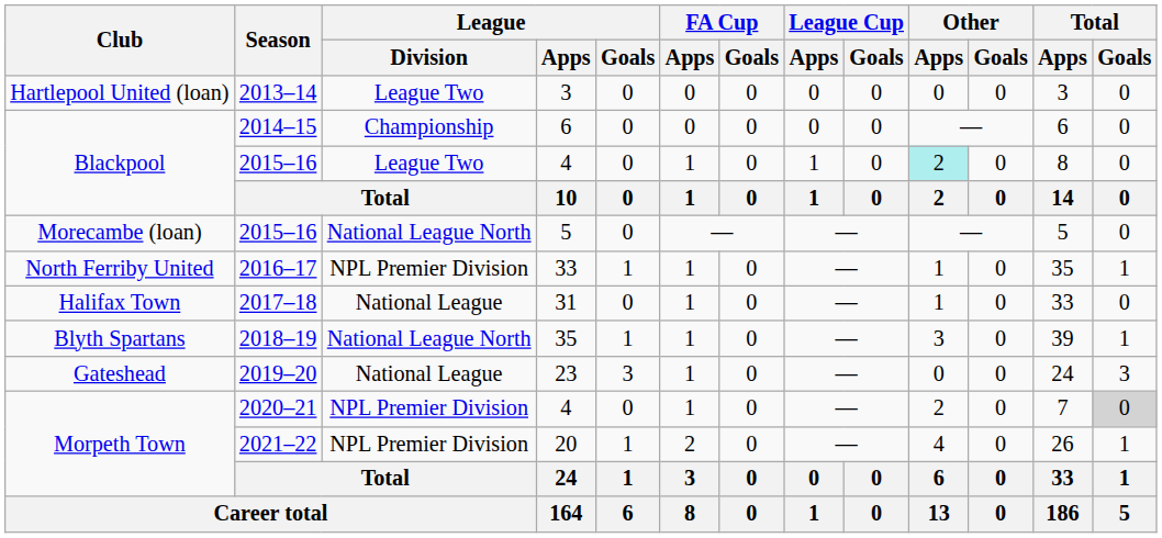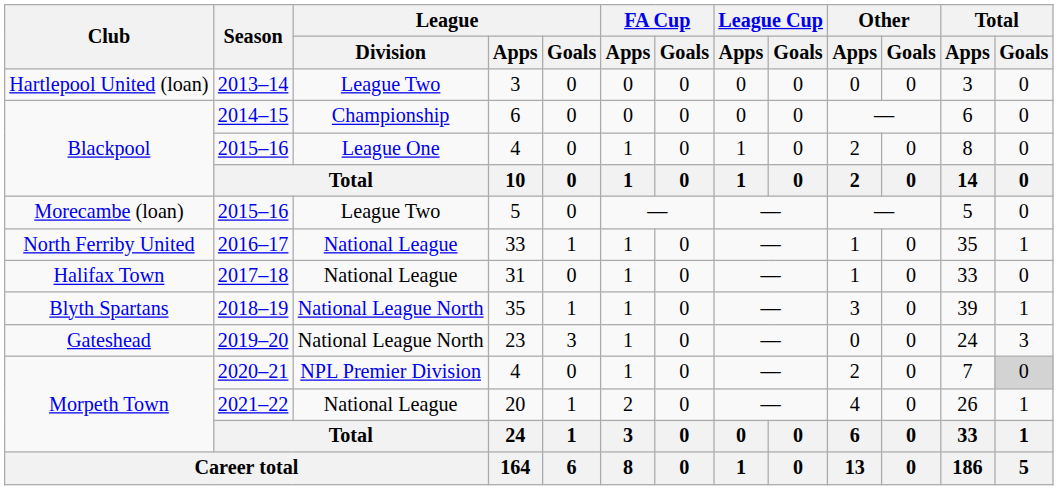 <table class="wikitable" style="text-align: center">
 <tr>
 <th rowspan="2">Club</th>
 <th rowspan="2">Season</th>
 <th colspan="3">League</th>
 <th colspan="2"><a href='#'>FA Cup</a></th>
 <th colspan="2"><a href='#'>League Cup</a></th>
 <th colspan="2">Other</th>
 <th colspan="2">Total</th>
 </tr>
 <tr>
 <th>Division</th>
 <th>Apps</th>
 <th>Goals</th>
 <th>Apps</th>
 <th>Goals</th>
 <th>Apps</th>
 <th>Goals</th>
 <th>Apps</th>
 <th>Goals</th>
 <th>Apps</th>
 <th>Goals</th>
 </tr>
 <tr>
 <td><a href='#'>Hartlepool United</a> (loan)</td>
 <td><a href='#'>2013–14</a></td>
 <td><a href='#'>League Two</a></td>
 <td>3</td>
 <td>0</td>
 <td>0</td>
 <td>0</td>
 <td>0</td>
 <td>0</td>
 <td>0</td>
 <td>0</td>
 <td>3</td>
 <td>0</td>
 </tr>
 <tr>
 <td rowspan="3"><a href='#'>Blackpool</a></td>
 <td><a href='#'>2014–15</a></td>
 <td><a href='#'>Championship</a></td>
 <td>6</td>
 <td>0</td>
 <td>0</td>
 <td>0</td>
 <td>0</td>
 <td>0</td>
 <td colspan="2">—</td>
 <td>6</td>
 <td>0</td>
 </tr>
 <tr>
 <td><a href='#'>2015–16</a></td>
-<td><a href='#'>League Two</a></td>
+<td><a href='#'>League One</a></td>
 <td>4</td>
 <td>0</td>
 <td>1</td>
 <td>0</td>
 <td>1</td>
 <td>0</td>
-<td style="background: paleturquoise;">2</td>
+<td>2</td>
 <td>0</td>
 <td>8</td>
 <td>0</td>
 </tr>
 <tr>
 <th colspan="2">Total</th>
 <th>10</th>
 <th>0</th>
 <th>1</th>
 <th>0</th>
 <th>1</th>
 <th>0</th>
 <th>2</th>
 <th>0</th>
 <th>14</th>
 <th>0</th>
 </tr>
 <tr>
 <td><a href='#'>Morecambe</a> (loan)</td>
 <td><a href='#'>2015–16</a></td>
-<td><a href='#'>National League North</a></td>
+<td>League Two</td>
 <td>5</td>
 <td>0</td>
 <td colspan="2">—</td>
 <td colspan="2">—</td>
 <td colspan="2">—</td>
 <td>5</td>
 <td>0</td>
 </tr>
 <tr>
 <td><a href='#'>North Ferriby United</a></td>
 <td><a href='#'>2016–17</a></td>
-<td>NPL Premier Division</td>
+<td><a href='#'>National League</a></td>
 <td>33</td>
 <td>1</td>
 <td>1</td>
 <td>0</td>
 <td colspan="2">—</td>
 <td>1</td>
 <td>0</td>
 <td>35</td>
 <td>1</td>
 </tr>
 <tr>
 <td><a href='#'>Halifax Town</a></td>
 <td><a href='#'>2017–18</a></td>
 <td>National League</td>
 <td>31</td>
 <td>0</td>
 <td>1</td>
 <td>0</td>
 <td colspan="2">—</td>
 <td>1</td>
 <td>0</td>
 <td>33</td>
 <td>0</td>
 </tr>
 <tr>
 <td><a href='#'>Blyth Spartans</a></td>
 <td><a href='#'>2018–19</a></td>
 <td><a href='#'>National League North</a></td>
 <td>35</td>
 <td>1</td>
 <td>1</td>
 <td>0</td>
 <td colspan="2">—</td>
 <td>3</td>
 <td>0</td>
 <td>39</td>
 <td>1</td>
 </tr>
 <tr>
 <td><a href='#'>Gateshead</a></td>
 <td><a href='#'>2019–20</a></td>
-<td>National League</td>
+<td>National League North</td>
 <td>23</td>
 <td>3</td>
 <td>1</td>
 <td>0</td>
 <td colspan="2">—</td>
 <td>0</td>
 <td>0</td>
 <td>24</td>
 <td>3</td>
 </tr>
 <tr>
 <td rowspan="3"><a href='#'>Morpeth Town</a></td>
 <td><a href='#'>2020–21</a></td>
 <td><a href='#'>NPL Premier Division</a></td>
 <td>4</td>
 <td>0</td>
 <td>1</td>
 <td>0</td>
 <td colspan="2">—</td>
 <td>2</td>
 <td>0</td>
 <td>7</td>
 <td style="background: lightgrey;">0</td>
 </tr>
 <tr>
 <td><a href='#'>2021–22</a></td>
-<td>NPL Premier Division</td>
+<td>National League</td>
 <td>20</td>
 <td>1</td>
 <td>2</td>
 <td>0</td>
 <td colspan="2">—</td>
 <td>4</td>
 <td>0</td>
 <td>26</td>
 <td>1</td>
 </tr>
 <tr>
 <th colspan="2">Total</th>
 <th>24</th>
 <th>1</th>
 <th>3</th>
 <th>0</th>
 <th>0</th>
 <th>0</th>
 <th>6</th>
 <th>0</th>
 <th>33</th>
 <th>1</th>
 </tr>
 <tr>
 <th colspan="3">Career total</th>
 <th>164</th>
 <th>6</th>
 <th>8</th>
 <th>0</th>
 <th>1</th>
 <th>0</th>
 <th>13</th>
 <th>0</th>
 <th>186</th>
 <th>5</th>
 </tr>
 </table>
